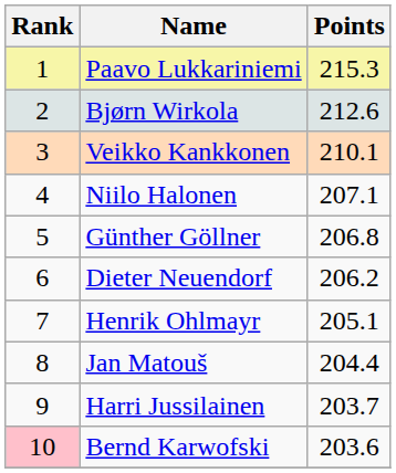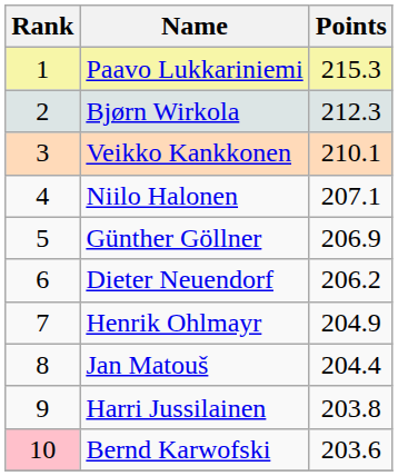 <table class="wikitable sortable">
 <tr>
 <th align=Center>Rank</th>
 <th>Name</th>
 <th>Points</th>
 </tr>
 <tr style="background:#F7F6A8">
 <td align=center>1</td>
 <td> <a href='#'>Paavo Lukkariniemi</a></td>
 <td align=center>215.3</td>
 </tr>
 <tr style="background: #DCE5E5;">
 <td align=center>2</td>
 <td> <a href='#'>Bjørn Wirkola</a></td>
-<td align=center>212.6</td>
+<td align=center>212.3</td>
 </tr>
 <tr style="background: #FFDAB9;">
 <td align=center>3</td>
 <td> <a href='#'>Veikko Kankkonen</a></td>
 <td align=center>210.1</td>
 </tr>
 <tr>
 <td align=center>4</td>
 <td> <a href='#'>Niilo Halonen</a></td>
 <td align=center>207.1</td>
 </tr>
 <tr>
 <td align=center>5</td>
 <td> <a href='#'>Günther Göllner</a></td>
-<td align=center>206.8</td>
+<td align=center>206.9</td>
 </tr>
 <tr>
 <td align=center>6</td>
 <td> <a href='#'>Dieter Neuendorf</a></td>
 <td align=center>206.2</td>
 </tr>
 <tr>
 <td align=center>7</td>
 <td> <a href='#'>Henrik Ohlmayr</a></td>
-<td align=center>205.1</td>
+<td align=center>204.9</td>
 </tr>
 <tr>
 <td align=center>8</td>
 <td> <a href='#'>Jan Matouš</a></td>
 <td align=center>204.4</td>
 </tr>
 <tr>
 <td align=center>9</td>
 <td> <a href='#'>Harri Jussilainen</a></td>
-<td align=center>203.7</td>
+<td align=center>203.8</td>
 </tr>
 <tr>
 <td align=center style="background: pink;">10</td>
 <td> <a href='#'>Bernd Karwofski</a></td>
 <td align=center>203.6</td>
 </tr>
 <tr>
 </tr>
 </table>
